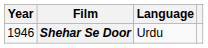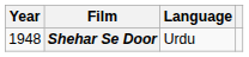 <table class="wikitable sortable plainrowheaders">
 <tr>
 <th scope="col">Year</th>
 <th scope="col">Film</th>
 <th scope="col">Language</th>
 <th></th>
 </tr>
 <tr>
-<td>1946</td>
+<td>1948</td>
 <th scope="row"><em>Shehar Se Door</em></th>
 <td>Urdu</td>
 <td></td>
 </tr>
 </table>
